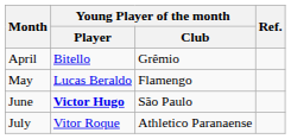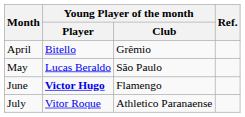 <table class="wikitable">
 <tr>
 <th rowspan="2">Month</th>
 <th colspan="2">Young Player of the month</th>
 <th rowspan="2">Ref.</th>
 </tr>
 <tr>
 <th>Player</th>
 <th>Club</th>
 </tr>
 <tr>
 <td>April</td>
 <td> <a href='#'>Bitello</a></td>
 <td>Grêmio</td>
 <td align="center"></td>
 </tr>
 <tr>
 <td>May</td>
 <td> <a href='#'>Lucas Beraldo</a></td>
-<td>Flamengo</td>
+<td>São Paulo</td>
 <td align="center"></td>
 </tr>
 <tr>
 <td>June</td>
 <td><strong> <a href='#'>Victor Hugo</a></strong></td>
-<td>São Paulo</td>
+<td>Flamengo</td>
 <td align="center"></td>
 </tr>
 <tr>
 <td>July</td>
 <td> <a href='#'>Vitor Roque</a></td>
 <td>Athletico Paranaense</td>
 <td align="center"></td>
 </tr>
 </table>
